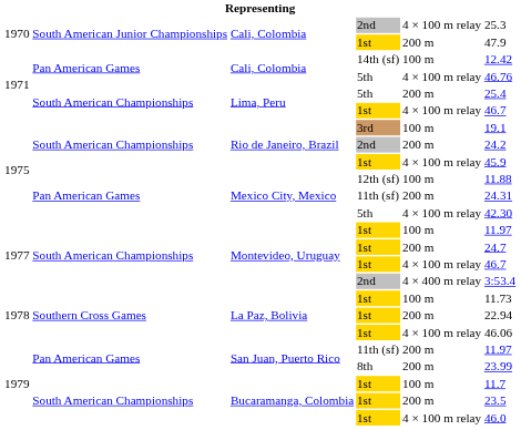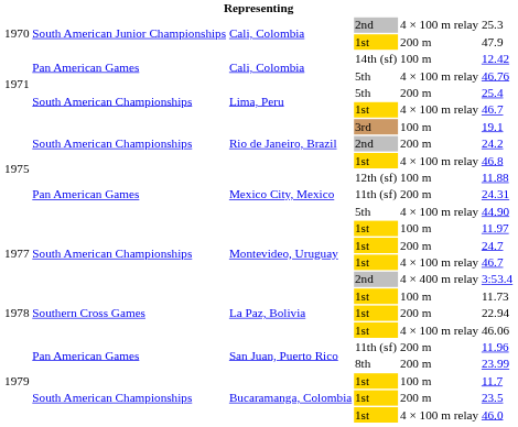 <table>
 <tr>
 <th colspan="6">Representing </th>
 </tr>
 <tr>
 <td rowspan=2>1970</td>
 <td rowspan=2><a href='#'>South American Junior Championships</a></td>
 <td rowspan=2><a href='#'>Cali, Colombia</a></td>
 <td bgcolor=silver>2nd</td>
 <td>4 × 100 m relay</td>
 <td>25.3</td>
 </tr>
 <tr>
 <td bgcolor=gold>1st</td>
 <td>200 m</td>
 <td>47.9</td>
 </tr>
 <tr>
 <td rowspan=4>1971</td>
 <td rowspan=2><a href='#'>Pan American Games</a></td>
 <td rowspan=2><a href='#'>Cali, Colombia</a></td>
 <td>14th (sf)</td>
 <td>100 m</td>
 <td><a href='#'>12.42</a></td>
 </tr>
 <tr>
 <td>5th</td>
 <td>4 × 100 m relay</td>
 <td><a href='#'>46.76</a></td>
 </tr>
 <tr>
 <td rowspan=2><a href='#'>South American Championships</a></td>
 <td rowspan=2><a href='#'>Lima, Peru</a></td>
 <td>5th</td>
 <td>200 m</td>
 <td><a href='#'>25.4</a></td>
 </tr>
 <tr>
 <td bgcolor=gold>1st</td>
 <td>4 × 100 m relay</td>
 <td><a href='#'>46.7</a></td>
 </tr>
 <tr>
 <td rowspan=6>1975</td>
 <td rowspan=3><a href='#'>South American Championships</a></td>
 <td rowspan=3><a href='#'>Rio de Janeiro, Brazil</a></td>
 <td bgcolor=cc9966>3rd</td>
 <td>100 m</td>
 <td><a href='#'>19.1</a></td>
 </tr>
 <tr>
 <td bgcolor=silver>2nd</td>
 <td>200 m</td>
 <td><a href='#'>24.2</a></td>
 </tr>
 <tr>
 <td bgcolor=gold>1st</td>
 <td>4 × 100 m relay</td>
-<td><a href='#'>45.9</a></td>
+<td><a href='#'>46.8</a></td>
 </tr>
 <tr>
 <td rowspan=3><a href='#'>Pan American Games</a></td>
 <td rowspan=3><a href='#'>Mexico City, Mexico</a></td>
 <td>12th (sf)</td>
 <td>100 m</td>
 <td><a href='#'>11.88</a></td>
 </tr>
 <tr>
 <td>11th (sf)</td>
 <td>200 m</td>
 <td><a href='#'>24.31</a></td>
 </tr>
 <tr>
 <td>5th</td>
 <td>4 × 100 m relay</td>
-<td><a href='#'>42.30</a></td>
+<td><a href='#'>44.90</a></td>
 </tr>
 <tr>
 <td rowspan=4>1977</td>
 <td rowspan=4><a href='#'>South American Championships</a></td>
 <td rowspan=4><a href='#'>Montevideo, Uruguay</a></td>
 <td bgcolor=gold>1st</td>
 <td>100 m</td>
 <td><a href='#'>11.97</a></td>
 </tr>
 <tr>
 <td bgcolor=gold>1st</td>
 <td>200 m</td>
 <td><a href='#'>24.7</a></td>
 </tr>
 <tr>
 <td bgcolor=gold>1st</td>
 <td>4 × 100 m relay</td>
 <td><a href='#'>46.7</a></td>
 </tr>
 <tr>
 <td bgcolor=silver>2nd</td>
 <td>4 × 400 m relay</td>
 <td><a href='#'>3:53.4</a></td>
 </tr>
 <tr>
 <td rowspan=3>1978</td>
 <td rowspan=3><a href='#'>Southern Cross Games</a></td>
 <td rowspan=3><a href='#'>La Paz, Bolivia</a></td>
 <td bgcolor=gold>1st</td>
 <td>100 m</td>
 <td>11.73</td>
 </tr>
 <tr>
 <td bgcolor=gold>1st</td>
 <td>200 m</td>
 <td>22.94</td>
 </tr>
 <tr>
 <td bgcolor=gold>1st</td>
 <td>4 × 100 m relay</td>
 <td>46.06</td>
 </tr>
 <tr>
 <td rowspan=5>1979</td>
 <td rowspan=2><a href='#'>Pan American Games</a></td>
 <td rowspan=2><a href='#'>San Juan, Puerto Rico</a></td>
 <td>11th (sf)</td>
 <td>200 m</td>
-<td><a href='#'>11.97</a></td>
+<td><a href='#'>11.96</a></td>
 </tr>
 <tr>
 <td>8th</td>
 <td>200 m</td>
 <td><a href='#'>23.99</a></td>
 </tr>
 <tr>
 <td rowspan=3><a href='#'>South American Championships</a></td>
 <td rowspan=3><a href='#'>Bucaramanga, Colombia</a></td>
 <td bgcolor=gold>1st</td>
 <td>100 m</td>
 <td><a href='#'>11.7</a></td>
 </tr>
 <tr>
 <td bgcolor=gold>1st</td>
 <td>200 m</td>
 <td><a href='#'>23.5</a></td>
 </tr>
 <tr>
 <td bgcolor=gold>1st</td>
 <td>4 × 100 m relay</td>
 <td><a href='#'>46.0</a></td>
 </tr>
 </table>
